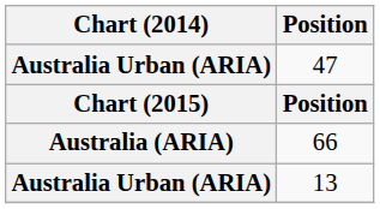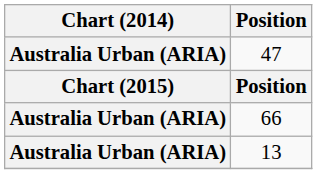 <table class="wikitable sortable plainrowheaders" style="text-align:center">
 <tr>
 <th scope="col">Chart (2014)</th>
 <th scope="col">Position</th>
 </tr>
 <tr>
 <th scope="row">Australia Urban (ARIA)</th>
 <td>47</td>
 </tr>
 <tr>
 <th scope="col">Chart (2015)</th>
 <th scope="col">Position</th>
 </tr>
 <tr>
-<th scope="row">Australia (ARIA)</th>
+<th scope="row">Australia Urban (ARIA)</th>
 <td>66</td>
 </tr>
 <tr>
 <th scope="row">Australia Urban (ARIA)</th>
 <td align="center">13</td>
 </tr>
 <tr>
 </tr>
 </table>
